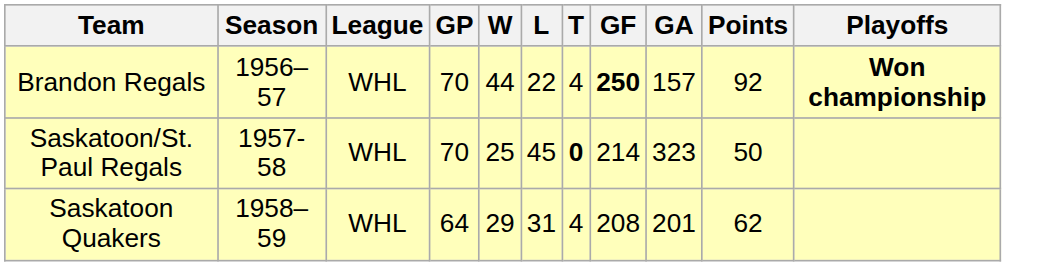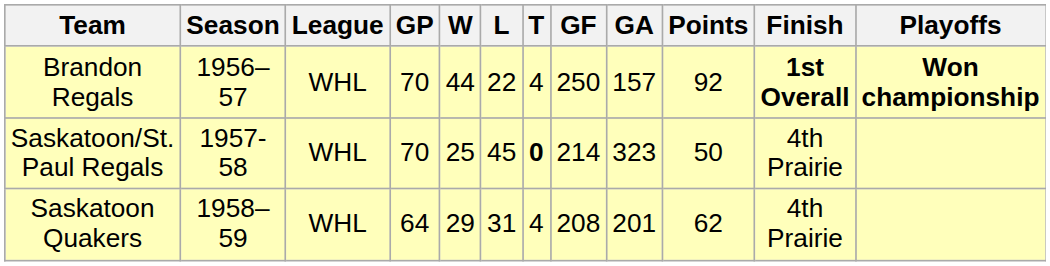 <table class="wikitable">
 <tr>
 <th>Team</th>
 <th>Season</th>
 <th>League</th>
 <th>GP</th>
 <th>W</th>
 <th>L</th>
 <th>T</th>
 <th>GF</th>
 <th>GA</th>
 <th>Points</th>
+<th>Finish</th>
 <th>Playoffs</th>
 </tr>
 <tr align="center" bgcolor="#ffffbb">
 <td>Brandon Regals</td>
 <td>1956–57</td>
 <td>WHL</td>
 <td>70</td>
 <td>44</td>
 <td>22</td>
 <td>4</td>
-<td><strong>250</strong></td>
+<td>250</td>
 <td>157</td>
 <td>92</td>
+<td><strong>1st Overall</strong></td>
 <td><strong>Won championship</strong></td>
 </tr>
 <tr align="center" bgcolor="#ffffbb">
 <td>Saskatoon/St. Paul Regals</td>
 <td>1957-58</td>
 <td>WHL</td>
 <td>70</td>
 <td>25</td>
 <td>45</td>
 <td><strong>0</strong></td>
 <td>214</td>
 <td>323</td>
 <td>50</td>
+<td>4th Prairie</td>
 <td></td>
 </tr>
 <tr align="center" bgcolor="#ffffbb">
 <td>Saskatoon Quakers</td>
 <td>1958–59</td>
 <td>WHL</td>
 <td>64</td>
 <td>29</td>
 <td>31</td>
 <td>4</td>
 <td>208</td>
 <td>201</td>
 <td>62</td>
+<td>4th Prairie</td>
 <td></td>
 </tr>
 </table>
